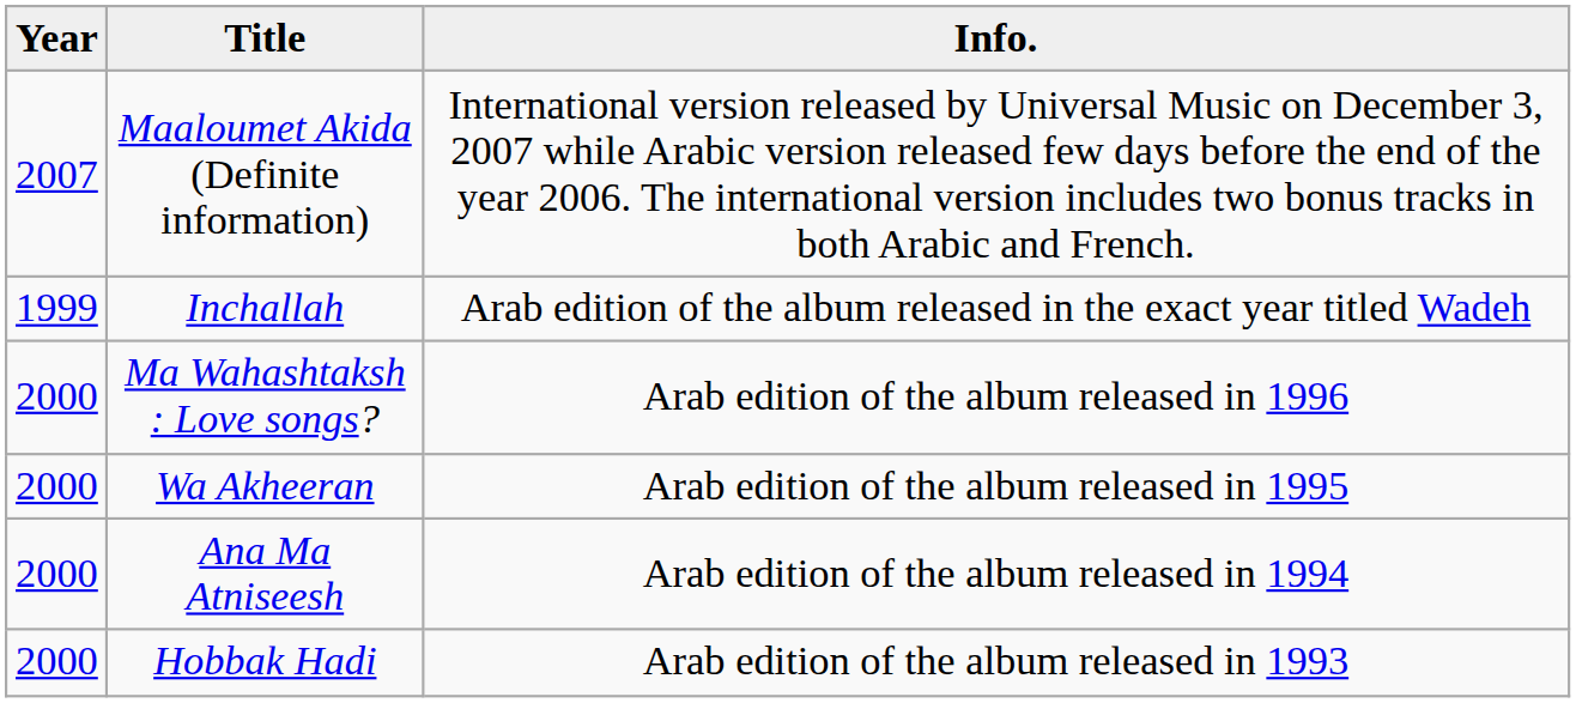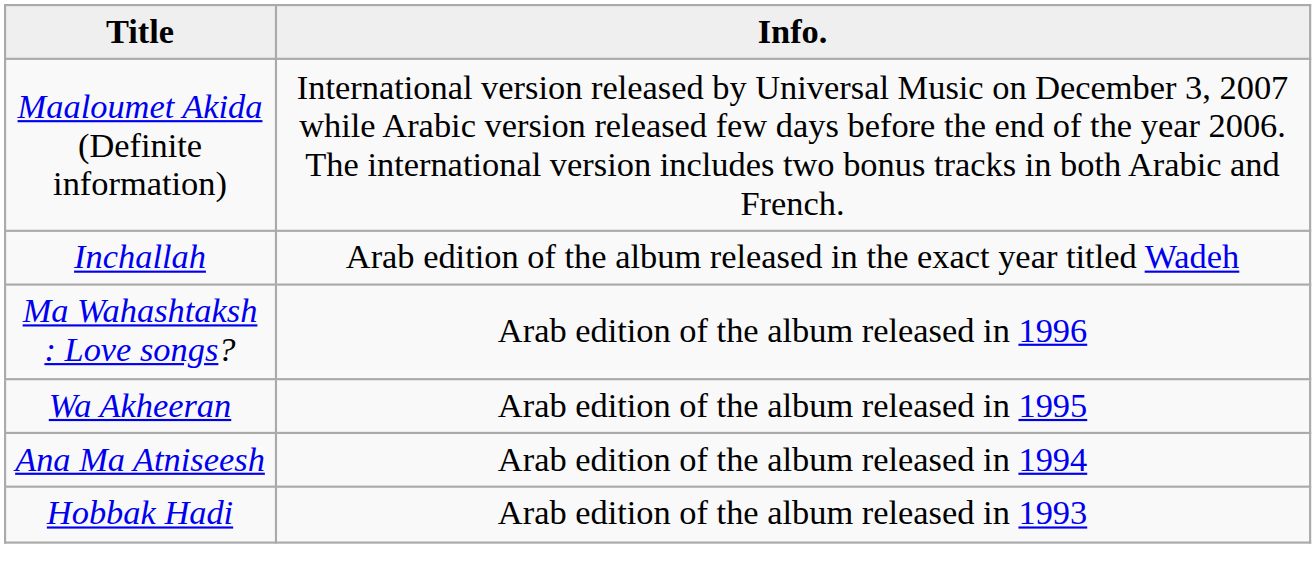 <table class="wikitable">
 <tr>
-<th style="background:#efefef;">Year</th>
 <th style="background:#efefef;">Title</th>
 <th style="background:#efefef;">Info.</th>
 </tr>
 <tr>
-<td><a href='#'>2007</a></td>
 <td style="text-align:center;"><em><a href='#'>Maaloumet Akida</a></em><br>(Definite information)</td>
 <td style="text-align:center;">International version released by Universal Music on December 3, 2007 while Arabic version released few days before the end of the year 2006. The international version includes two bonus tracks in both Arabic and French.</td>
 </tr>
 <tr>
-<td><a href='#'>1999</a></td>
 <td style="text-align:center;"><em><a href='#'>Inchallah</a></em></td>
 <td style="text-align:center;">Arab edition of the album released in the exact year titled <a href='#'>Wadeh</a></td>
 </tr>
 <tr>
-<td><a href='#'>2000</a></td>
 <td style="text-align:center;"><em><a href='#'>Ma Wahashtaksh : Love songs</a>?</em></td>
 <td style="text-align:center;">Arab edition of the album released in <a href='#'>1996</a></td>
 </tr>
 <tr>
-<td><a href='#'>2000</a></td>
 <td style="text-align:center;"><em><a href='#'>Wa Akheeran</a></em></td>
 <td style="text-align:center;">Arab edition of the album released in <a href='#'>1995</a></td>
 </tr>
 <tr>
-<td><a href='#'>2000</a></td>
 <td style="text-align:center;"><em><a href='#'>Ana Ma Atniseesh</a></em></td>
 <td style="text-align:center;">Arab edition of the album released in <a href='#'>1994</a></td>
 </tr>
 <tr>
-<td><a href='#'>2000</a></td>
 <td style="text-align:center;"><em><a href='#'>Hobbak Hadi</a></em></td>
 <td style="text-align:center;">Arab edition of the album released in <a href='#'>1993</a></td>
 </tr>
 </table>
